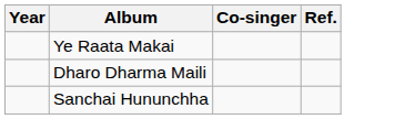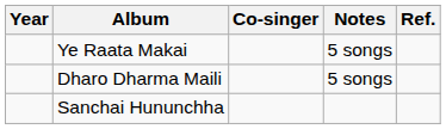 <table class="wikitable">
 <tr>
 <th>Year</th>
 <th>Album</th>
 <th>Co-singer</th>
+<th>Notes</th>
 <th>Ref.</th>
 </tr>
 <tr>
 <td></td>
 <td>Ye Raata Makai</td>
 <td></td>
+<td>5 songs</td>
 <td></td>
 </tr>
 <tr>
 <td></td>
 <td>Dharo Dharma Maili</td>
 <td></td>
+<td>5 songs</td>
 <td></td>
 </tr>
 <tr>
 <td></td>
 <td>Sanchai Hununchha</td>
 <td></td>
 <td></td>
+<td></td>
 </tr>
 </table>
